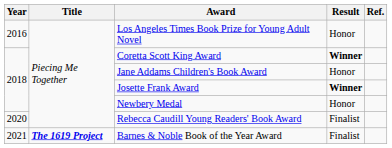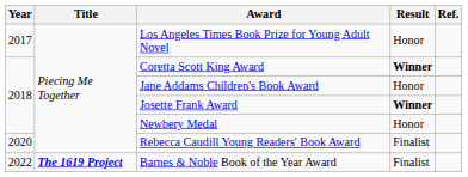 <table class="wikitable">
 <tr>
 <th>Year</th>
 <th>Title</th>
 <th>Award</th>
 <th>Result</th>
 <th>Ref.</th>
 </tr>
 <tr>
-<td>2016</td>
+<td>2017</td>
 <td rowspan="6"><em>Piecing Me Together</em></td>
 <td><a href='#'>Los Angeles Times Book Prize for Young Adult Novel</a></td>
 <td>Honor</td>
 <td></td>
 </tr>
 <tr>
 <td rowspan="4">2018</td>
 <td><a href='#'>Coretta Scott King Award</a></td>
 <td><strong>Winner</strong></td>
 <td></td>
 </tr>
 <tr>
 <td><a href='#'>Jane Addams Children's Book Award</a></td>
 <td>Honor</td>
 <td><strong></strong></td>
 </tr>
 <tr>
 <td><a href='#'>Josette Frank Award</a></td>
 <td><strong>Winner</strong></td>
 <td></td>
 </tr>
 <tr>
 <td><a href='#'>Newbery Medal</a></td>
 <td>Honor</td>
 <td></td>
 </tr>
 <tr>
 <td>2020</td>
 <td><a href='#'>Rebecca Caudill Young Readers' Book Award</a></td>
 <td>Finalist</td>
 <td></td>
 </tr>
 <tr>
-<td>2021</td>
+<td>2022</td>
 <td><strong><em><a href='#'>The 1619 Project</a></em></strong></td>
 <td><a href='#'>Barnes & Noble</a> Book of the Year Award</td>
 <td>Finalist</td>
 <td></td>
 </tr>
 </table>
